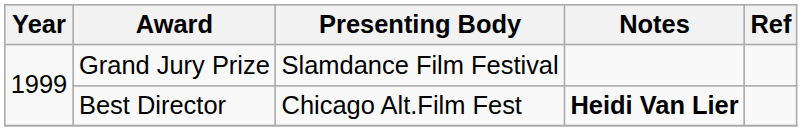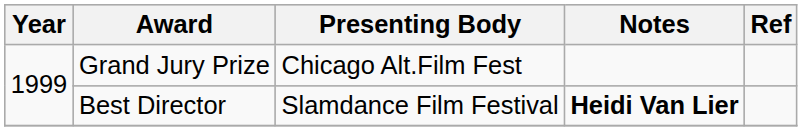 <table class="wikitable">
 <tr>
 <th>Year</th>
 <th>Award</th>
 <th>Presenting Body</th>
 <th>Notes</th>
 <th>Ref</th>
 </tr>
 <tr>
 <td rowspan="2">1999</td>
 <td>Grand Jury Prize</td>
-<td>Slamdance Film Festival</td>
+<td>Chicago Alt.Film Fest</td>
 <td></td>
 <td></td>
 </tr>
 <tr>
 <td>Best Director</td>
-<td>Chicago Alt.Film Fest</td>
+<td>Slamdance Film Festival</td>
 <td><strong>Heidi Van Lier</strong></td>
 <td></td>
 </tr>
 <tr>
 </tr>
 </table>
